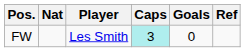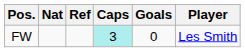 <table style="text-align:center; border:1px #aaa solid;" class="wikitable">
 <tr>
 <th>Pos.</th>
 <th>Nat</th>
-<th>Player</th>
+<th>Ref</th>
 <th>Caps</th>
 <th>Goals</th>
-<th>Ref</th>
+<th>Player</th>
 </tr>
 <tr>
 <td>FW</td>
 <td></td>
-<td style="text-align:left;"><a href='#'>Les Smith</a></td>
+<td></td>
 <td style="background: paleturquoise;">3</td>
 <td>0</td>
-<td></td>
+<td style="text-align:left;"><a href='#'>Les Smith</a></td>
 </tr>
 </table>
